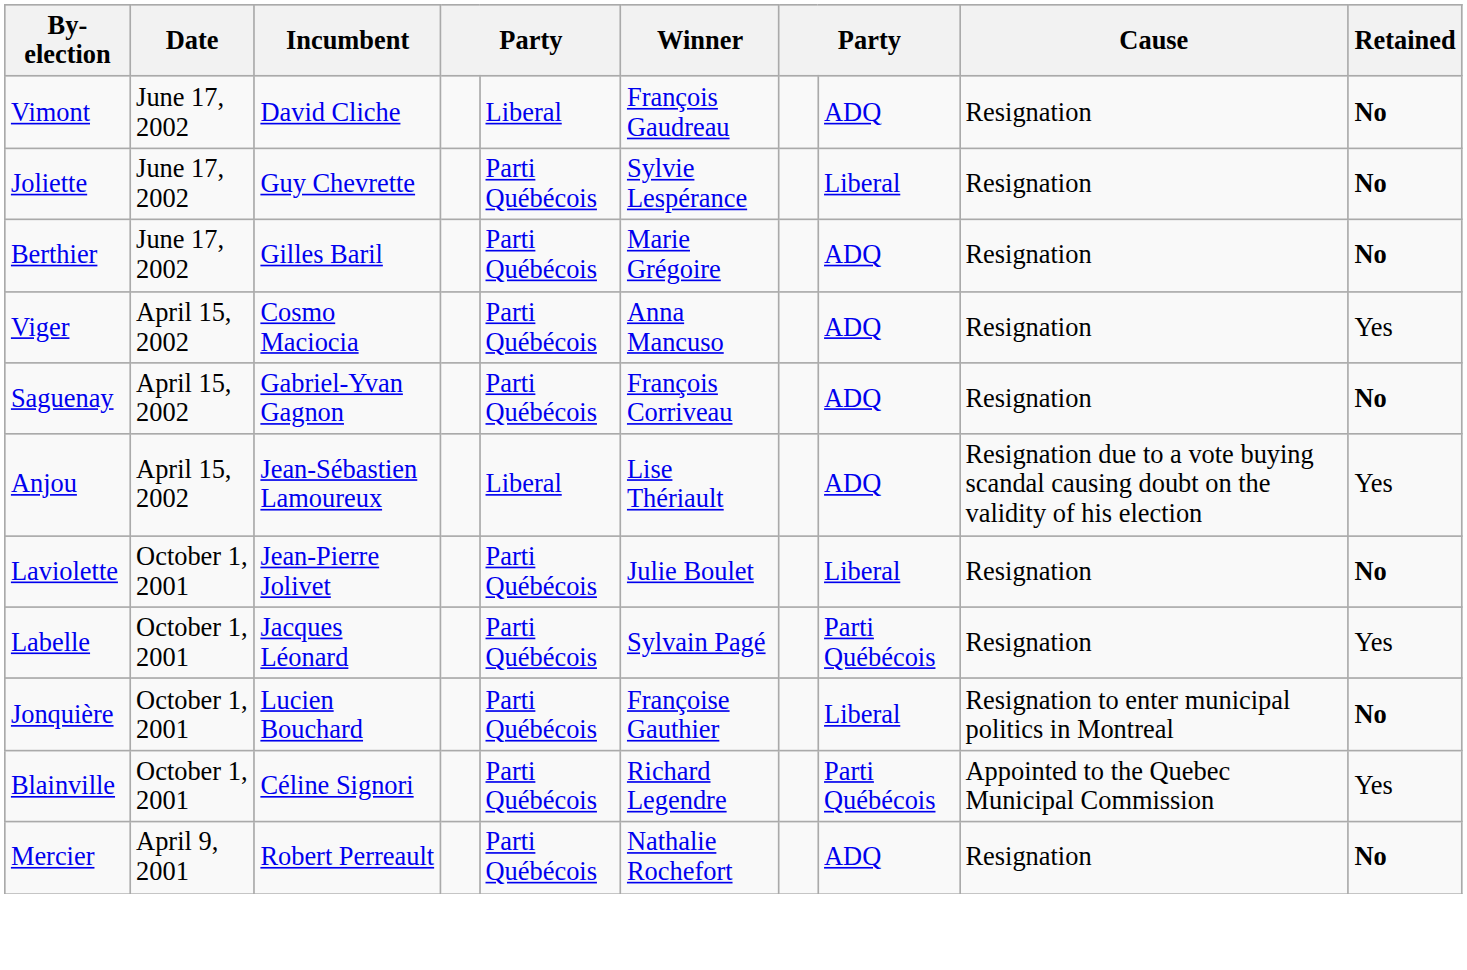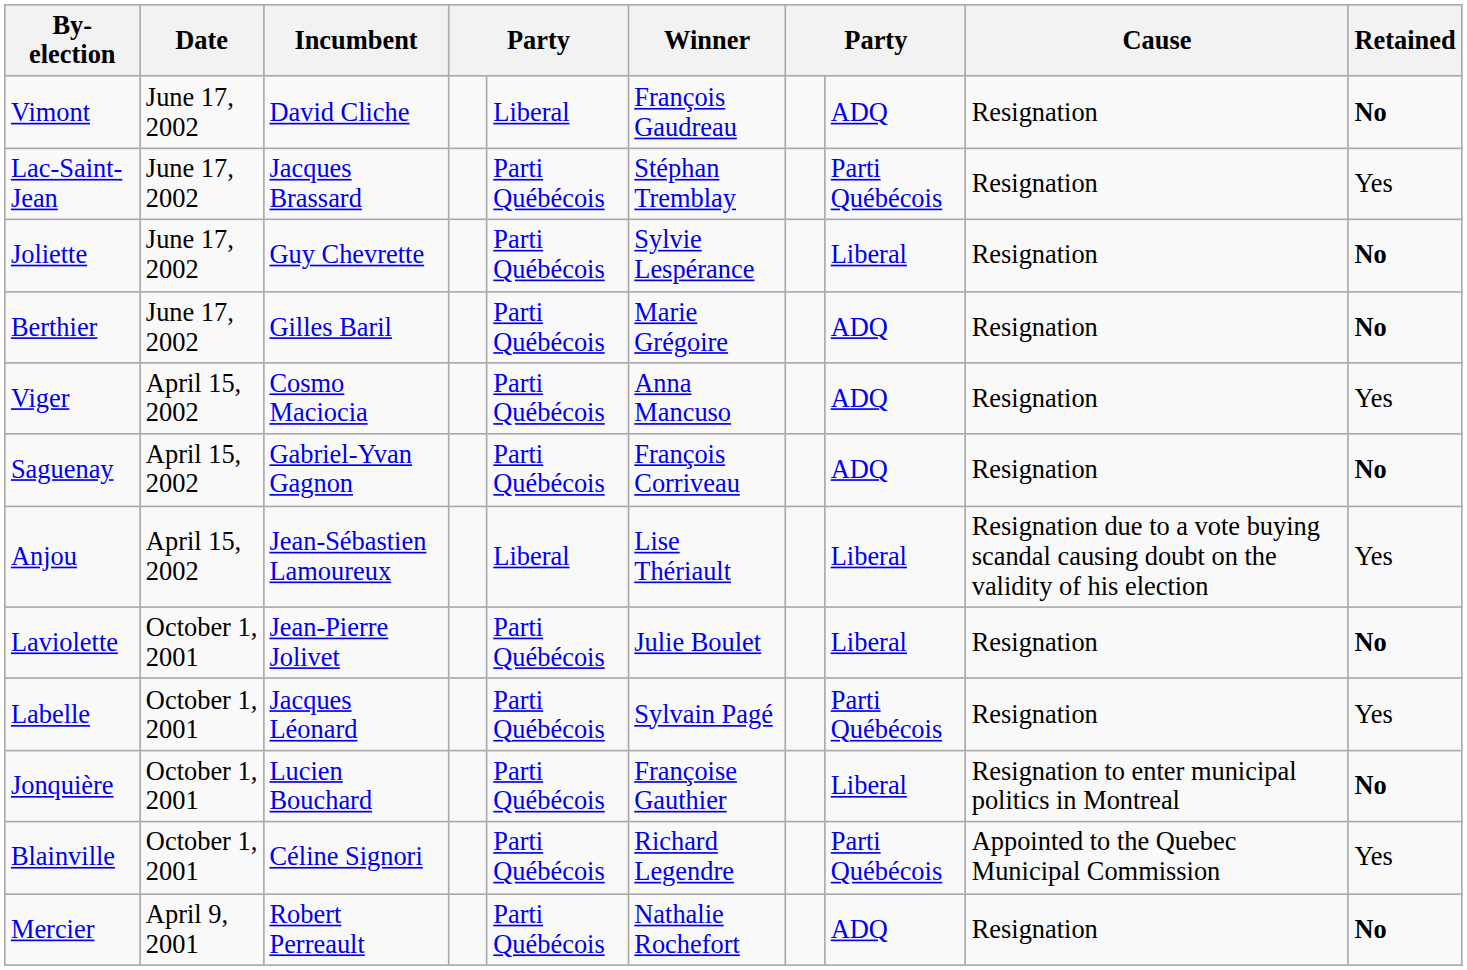 <table class=wikitable style="width:100%">
 <tr>
 <th>By-election</th>
 <th>Date</th>
 <th>Incumbent</th>
 <th colspan=2>Party</th>
 <th>Winner</th>
 <th colspan=2>Party</th>
 <th>Cause</th>
 <th>Retained</th>
 </tr>
 <tr>
 <td><a href='#'>Vimont</a></td>
 <td>June 17, 2002</td>
 <td><a href='#'>David Cliche</a></td>
 <td>    </td>
 <td><a href='#'>Liberal</a></td>
 <td><a href='#'>François Gaudreau</a></td>
 <td>    </td>
 <td><a href='#'>ADQ</a></td>
 <td>Resignation</td>
 <td><strong>No</strong></td>
+</tr>
+<tr>
+<td><a href='#'>Lac-Saint-Jean</a></td>
+<td>June 17, 2002</td>
+<td><a href='#'>Jacques Brassard</a></td>
+<td>    </td>
+<td><a href='#'>Parti Québécois</a></td>
+<td><a href='#'>Stéphan Tremblay</a></td>
+<td>    </td>
+<td><a href='#'>Parti Québécois</a></td>
+<td>Resignation</td>
+<td>Yes</td>
 </tr>
 <tr>
 <td><a href='#'>Joliette</a></td>
 <td>June 17, 2002</td>
 <td><a href='#'>Guy Chevrette</a></td>
 <td>    </td>
 <td><a href='#'>Parti Québécois</a></td>
 <td><a href='#'>Sylvie Lespérance</a></td>
 <td>    </td>
 <td><a href='#'>Liberal</a></td>
 <td>Resignation</td>
 <td><strong>No</strong></td>
 </tr>
 <tr>
 <td><a href='#'>Berthier</a></td>
 <td>June 17, 2002</td>
 <td><a href='#'>Gilles Baril</a></td>
 <td>    </td>
 <td><a href='#'>Parti Québécois</a></td>
 <td><a href='#'>Marie Grégoire</a></td>
 <td>    </td>
 <td><a href='#'>ADQ</a></td>
 <td>Resignation</td>
 <td><strong>No</strong></td>
 </tr>
 <tr>
 <td><a href='#'>Viger</a></td>
 <td>April 15, 2002</td>
 <td><a href='#'>Cosmo Maciocia</a></td>
 <td>    </td>
 <td><a href='#'>Parti Québécois</a></td>
 <td><a href='#'>Anna Mancuso</a></td>
 <td>    </td>
 <td><a href='#'>ADQ</a></td>
 <td>Resignation</td>
 <td>Yes</td>
 </tr>
 <tr>
 <td><a href='#'>Saguenay</a></td>
 <td>April 15, 2002</td>
 <td><a href='#'>Gabriel-Yvan Gagnon</a></td>
 <td>    </td>
 <td><a href='#'>Parti Québécois</a></td>
 <td><a href='#'>François Corriveau</a></td>
 <td>    </td>
 <td><a href='#'>ADQ</a></td>
 <td>Resignation</td>
 <td><strong>No</strong></td>
 </tr>
 <tr>
 <td><a href='#'>Anjou</a></td>
 <td>April 15, 2002</td>
 <td><a href='#'>Jean-Sébastien Lamoureux</a></td>
 <td>    </td>
 <td><a href='#'>Liberal</a></td>
 <td><a href='#'>Lise Thériault</a></td>
 <td>    </td>
-<td><a href='#'>ADQ</a></td>
+<td><a href='#'>Liberal</a></td>
 <td>Resignation due to a vote buying scandal causing doubt on the validity of his election</td>
 <td>Yes</td>
 </tr>
 <tr>
 <td><a href='#'>Laviolette</a></td>
 <td>October 1, 2001</td>
 <td><a href='#'>Jean-Pierre Jolivet</a></td>
 <td>    </td>
 <td><a href='#'>Parti Québécois</a></td>
 <td><a href='#'>Julie Boulet</a></td>
 <td>    </td>
 <td><a href='#'>Liberal</a></td>
 <td>Resignation</td>
 <td><strong>No</strong></td>
 </tr>
 <tr>
 <td><a href='#'>Labelle</a></td>
 <td>October 1, 2001</td>
 <td><a href='#'>Jacques Léonard</a></td>
 <td>    </td>
 <td><a href='#'>Parti Québécois</a></td>
 <td><a href='#'>Sylvain Pagé</a></td>
 <td>    </td>
 <td><a href='#'>Parti Québécois</a></td>
 <td>Resignation</td>
 <td>Yes</td>
 </tr>
 <tr>
 <td><a href='#'>Jonquière</a></td>
 <td>October 1, 2001</td>
 <td><a href='#'>Lucien Bouchard</a></td>
 <td>    </td>
 <td><a href='#'>Parti Québécois</a></td>
 <td><a href='#'>Françoise Gauthier</a></td>
 <td>    </td>
 <td><a href='#'>Liberal</a></td>
 <td>Resignation to enter municipal politics in Montreal</td>
 <td><strong>No</strong></td>
 </tr>
 <tr>
 <td><a href='#'>Blainville</a></td>
 <td>October 1, 2001</td>
 <td><a href='#'>Céline Signori</a></td>
 <td>    </td>
 <td><a href='#'>Parti Québécois</a></td>
 <td><a href='#'>Richard Legendre</a></td>
 <td>    </td>
 <td><a href='#'>Parti Québécois</a></td>
 <td>Appointed to the Quebec Municipal Commission</td>
 <td>Yes</td>
 </tr>
 <tr>
 <td><a href='#'>Mercier</a></td>
 <td>April 9, 2001</td>
 <td><a href='#'>Robert Perreault</a></td>
 <td>    </td>
 <td><a href='#'>Parti Québécois</a></td>
 <td><a href='#'>Nathalie Rochefort</a></td>
 <td>    </td>
 <td><a href='#'>ADQ</a></td>
 <td>Resignation</td>
 <td><strong>No</strong></td>
 </tr>
 </table>
